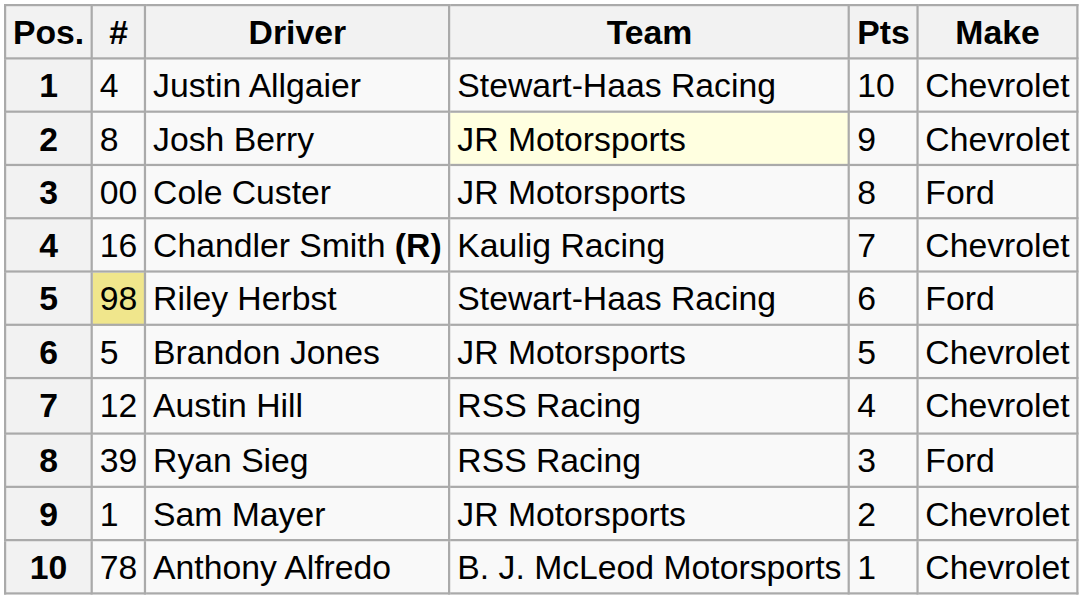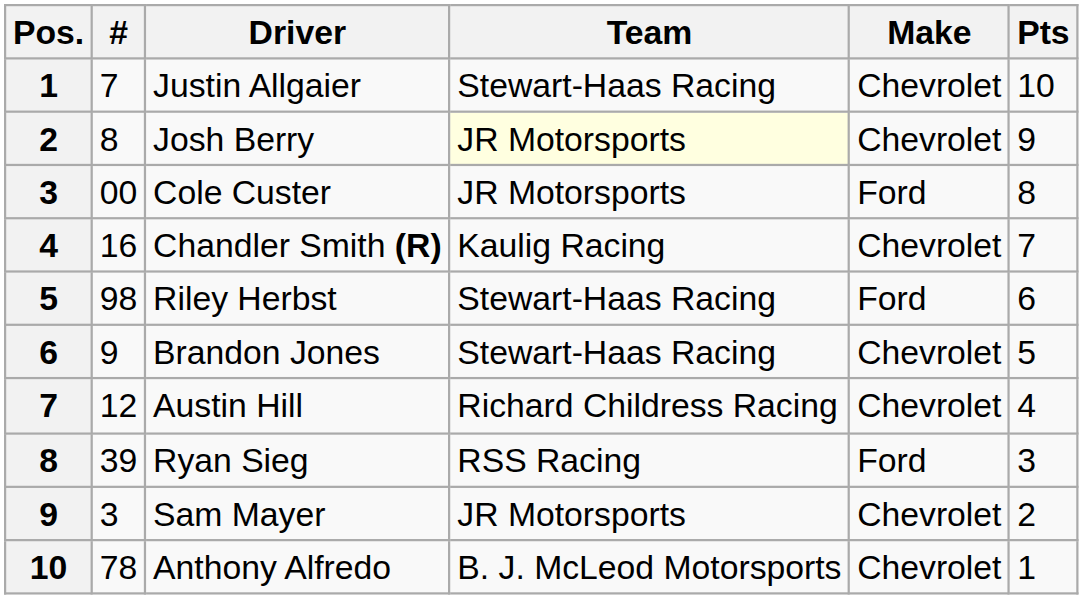 <table class="wikitable" style="font-size:95%">
 <tr>
 <th>Pos.</th>
 <th>#</th>
 <th>Driver</th>
 <th>Team</th>
+<th>Make</th>
 <th>Pts</th>
-<th>Make</th>
 </tr>
 <tr>
 <th>1</th>
-<td>4</td>
+<td>7</td>
 <td>Justin Allgaier</td>
 <td>Stewart-Haas Racing</td>
+<td>Chevrolet</td>
 <td>10</td>
-<td>Chevrolet</td>
 </tr>
 <tr>
 <th>2</th>
 <td>8</td>
 <td>Josh Berry</td>
 <td style="background: lightyellow;">JR Motorsports</td>
+<td>Chevrolet</td>
 <td>9</td>
-<td>Chevrolet</td>
 </tr>
 <tr>
 <th>3</th>
 <td>00</td>
 <td>Cole Custer</td>
 <td>JR Motorsports</td>
+<td>Ford</td>
 <td>8</td>
-<td>Ford</td>
 </tr>
 <tr>
 <th>4</th>
 <td>16</td>
 <td>Chandler Smith <strong>(R)</strong></td>
 <td>Kaulig Racing</td>
+<td>Chevrolet</td>
 <td>7</td>
-<td>Chevrolet</td>
 </tr>
 <tr>
 <th>5</th>
-<td style="background: khaki;">98</td>
+<td>98</td>
 <td>Riley Herbst</td>
 <td>Stewart-Haas Racing</td>
+<td>Ford</td>
 <td>6</td>
-<td>Ford</td>
 </tr>
 <tr>
 <th>6</th>
+<td>9</td>
+<td>Brandon Jones</td>
+<td>Stewart-Haas Racing</td>
+<td>Chevrolet</td>
 <td>5</td>
-<td>Brandon Jones</td>
-<td>JR Motorsports</td>
-<td>5</td>
-<td>Chevrolet</td>
 </tr>
 <tr>
 <th>7</th>
 <td>12</td>
 <td>Austin Hill</td>
-<td>RSS Racing</td>
+<td>Richard Childress Racing</td>
+<td>Chevrolet</td>
 <td>4</td>
-<td>Chevrolet</td>
 </tr>
 <tr>
 <th>8</th>
 <td>39</td>
 <td>Ryan Sieg</td>
 <td>RSS Racing</td>
+<td>Ford</td>
 <td>3</td>
-<td>Ford</td>
 </tr>
 <tr>
 <th>9</th>
-<td>1</td>
+<td>3</td>
 <td>Sam Mayer</td>
 <td>JR Motorsports</td>
+<td>Chevrolet</td>
 <td>2</td>
-<td>Chevrolet</td>
 </tr>
 <tr>
 <th>10</th>
 <td>78</td>
 <td>Anthony Alfredo</td>
 <td>B. J. McLeod Motorsports</td>
+<td>Chevrolet</td>
 <td>1</td>
-<td>Chevrolet</td>
 </tr>
 </table>
